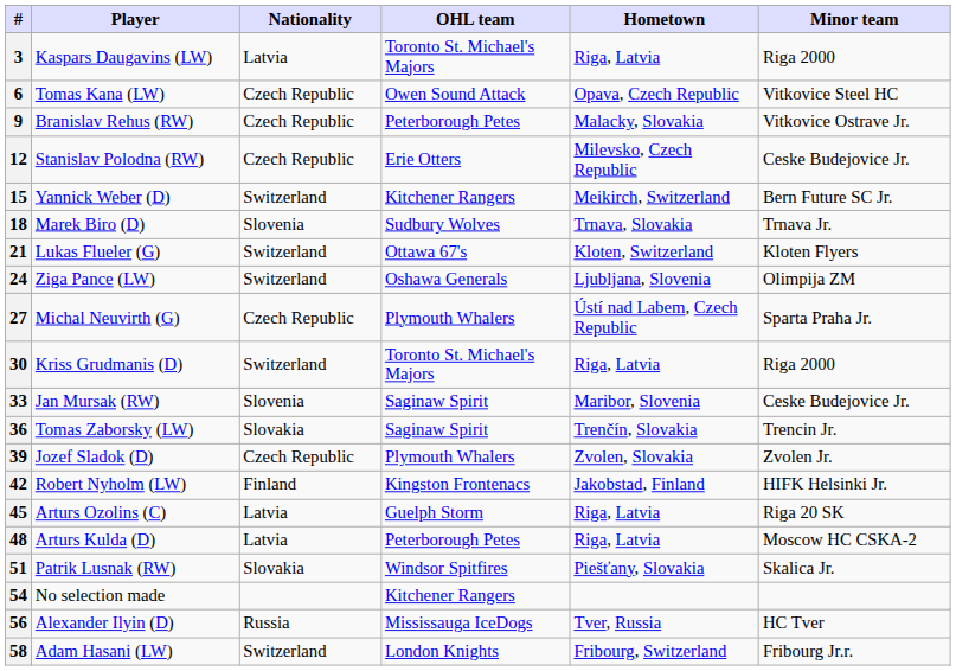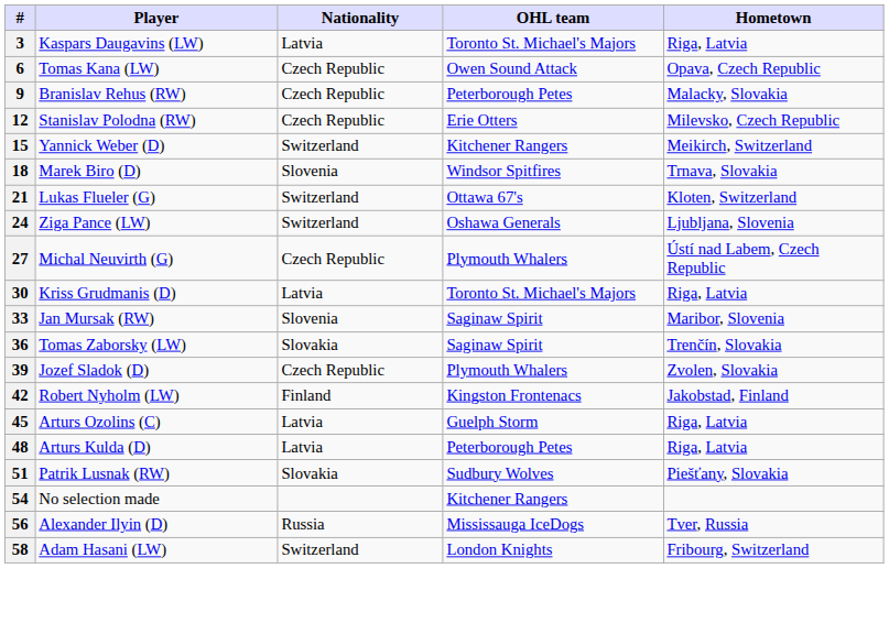 <table class="wikitable">
 <tr>
 <th style="background:#ddf; width:2.75%;">#</th>
 <th style="background:#ddf; width:22.0%;">Player</th>
 <th style="background:#ddf; width:15.0%;">Nationality</th>
 <th style="background:#ddf; width:20.0%;">OHL team</th>
 <th style="background:#ddf; width:20.0%;">Hometown</th>
-<th style="background:#ddf; width:100.0%;">Minor team</th>
 </tr>
 <tr>
 <th>3</th>
 <td><a href='#'>Kaspars Daugavins</a> (<a href='#'>LW</a>)</td>
 <td> Latvia</td>
 <td><a href='#'>Toronto St. Michael's Majors</a></td>
 <td><a href='#'>Riga</a>, <a href='#'>Latvia</a></td>
-<td>Riga 2000</td>
 </tr>
 <tr>
 <th>6</th>
 <td><a href='#'>Tomas Kana</a> (<a href='#'>LW</a>)</td>
 <td> Czech Republic</td>
 <td><a href='#'>Owen Sound Attack</a></td>
 <td><a href='#'>Opava</a>, <a href='#'>Czech Republic</a></td>
-<td>Vitkovice Steel HC</td>
 </tr>
 <tr>
 <th>9</th>
 <td><a href='#'>Branislav Rehus</a> (<a href='#'>RW</a>)</td>
 <td> Czech Republic</td>
 <td><a href='#'>Peterborough Petes</a></td>
 <td><a href='#'>Malacky</a>, <a href='#'>Slovakia</a></td>
-<td>Vitkovice Ostrave Jr.</td>
 </tr>
 <tr>
 <th>12</th>
 <td><a href='#'>Stanislav Polodna</a> (<a href='#'>RW</a>)</td>
 <td> Czech Republic</td>
 <td><a href='#'>Erie Otters</a></td>
 <td><a href='#'>Milevsko</a>, <a href='#'>Czech Republic</a></td>
-<td>Ceske Budejovice Jr.</td>
 </tr>
 <tr>
 <th>15</th>
 <td><a href='#'>Yannick Weber</a> (<a href='#'>D</a>)</td>
 <td> Switzerland</td>
 <td><a href='#'>Kitchener Rangers</a></td>
 <td><a href='#'>Meikirch</a>, <a href='#'>Switzerland</a></td>
-<td>Bern Future SC Jr.</td>
 </tr>
 <tr>
 <th>18</th>
 <td><a href='#'>Marek Biro</a> (<a href='#'>D</a>)</td>
 <td> Slovenia</td>
-<td><a href='#'>Sudbury Wolves</a></td>
+<td><a href='#'>Windsor Spitfires</a></td>
 <td><a href='#'>Trnava</a>, <a href='#'>Slovakia</a></td>
-<td>Trnava Jr.</td>
 </tr>
 <tr>
 <th>21</th>
 <td><a href='#'>Lukas Flueler</a> (<a href='#'>G</a>)</td>
 <td> Switzerland</td>
 <td><a href='#'>Ottawa 67's</a></td>
 <td><a href='#'>Kloten</a>, <a href='#'>Switzerland</a></td>
-<td>Kloten Flyers</td>
 </tr>
 <tr>
 <th>24</th>
 <td><a href='#'>Ziga Pance</a> (<a href='#'>LW</a>)</td>
 <td> Switzerland</td>
 <td><a href='#'>Oshawa Generals</a></td>
 <td><a href='#'>Ljubljana</a>, <a href='#'>Slovenia</a></td>
-<td>Olimpija ZM</td>
 </tr>
 <tr>
 <th>27</th>
 <td><a href='#'>Michal Neuvirth</a> (<a href='#'>G</a>)</td>
 <td> Czech Republic</td>
 <td><a href='#'>Plymouth Whalers</a></td>
 <td><a href='#'>Ústí nad Labem</a>, <a href='#'>Czech Republic</a></td>
-<td>Sparta Praha Jr.</td>
 </tr>
 <tr>
 <th>30</th>
 <td><a href='#'>Kriss Grudmanis</a> (<a href='#'>D</a>)</td>
-<td> Switzerland</td>
+<td> Latvia</td>
 <td><a href='#'>Toronto St. Michael's Majors</a></td>
 <td><a href='#'>Riga</a>, <a href='#'>Latvia</a></td>
-<td>Riga 2000</td>
 </tr>
 <tr>
 <th>33</th>
 <td><a href='#'>Jan Mursak</a> (<a href='#'>RW</a>)</td>
 <td> Slovenia</td>
 <td><a href='#'>Saginaw Spirit</a></td>
 <td><a href='#'>Maribor</a>, <a href='#'>Slovenia</a></td>
-<td>Ceske Budejovice Jr.</td>
 </tr>
 <tr>
 <th>36</th>
 <td><a href='#'>Tomas Zaborsky</a> (<a href='#'>LW</a>)</td>
 <td> Slovakia</td>
 <td><a href='#'>Saginaw Spirit</a></td>
 <td><a href='#'>Trenčín</a>, <a href='#'>Slovakia</a></td>
-<td>Trencin Jr.</td>
 </tr>
 <tr>
 <th>39</th>
 <td><a href='#'>Jozef Sladok</a> (<a href='#'>D</a>)</td>
 <td> Czech Republic</td>
 <td><a href='#'>Plymouth Whalers</a></td>
 <td><a href='#'>Zvolen</a>, <a href='#'>Slovakia</a></td>
-<td>Zvolen Jr.</td>
 </tr>
 <tr>
 <th>42</th>
 <td><a href='#'>Robert Nyholm</a> (<a href='#'>LW</a>)</td>
 <td> Finland</td>
 <td><a href='#'>Kingston Frontenacs</a></td>
 <td><a href='#'>Jakobstad</a>, <a href='#'>Finland</a></td>
-<td>HIFK Helsinki Jr.</td>
 </tr>
 <tr>
 <th>45</th>
 <td><a href='#'>Arturs Ozolins</a> (<a href='#'>C</a>)</td>
 <td> Latvia</td>
 <td><a href='#'>Guelph Storm</a></td>
 <td><a href='#'>Riga</a>, <a href='#'>Latvia</a></td>
-<td>Riga 20 SK</td>
 </tr>
 <tr>
 <th>48</th>
 <td><a href='#'>Arturs Kulda</a> (<a href='#'>D</a>)</td>
 <td> Latvia</td>
 <td><a href='#'>Peterborough Petes</a></td>
 <td><a href='#'>Riga</a>, <a href='#'>Latvia</a></td>
-<td>Moscow HC CSKA-2</td>
 </tr>
 <tr>
 <th>51</th>
 <td><a href='#'>Patrik Lusnak</a> (<a href='#'>RW</a>)</td>
 <td> Slovakia</td>
-<td><a href='#'>Windsor Spitfires</a></td>
+<td><a href='#'>Sudbury Wolves</a></td>
 <td><a href='#'>Piešťany</a>, <a href='#'>Slovakia</a></td>
-<td>Skalica Jr.</td>
 </tr>
 <tr>
 <th>54</th>
 <td>No selection made</td>
 <td></td>
 <td><a href='#'>Kitchener Rangers</a></td>
-<td></td>
 <td></td>
 </tr>
 <tr>
 <th>56</th>
 <td><a href='#'>Alexander Ilyin</a> (<a href='#'>D</a>)</td>
 <td> Russia</td>
 <td><a href='#'>Mississauga IceDogs</a></td>
 <td><a href='#'>Tver</a>, <a href='#'>Russia</a></td>
-<td>HC Tver</td>
 </tr>
 <tr>
 <th>58</th>
 <td><a href='#'>Adam Hasani</a> (<a href='#'>LW</a>)</td>
 <td> Switzerland</td>
 <td><a href='#'>London Knights</a></td>
 <td><a href='#'>Fribourg</a>, <a href='#'>Switzerland</a></td>
-<td>Fribourg Jr.r.</td>
 </tr>
 </table>
